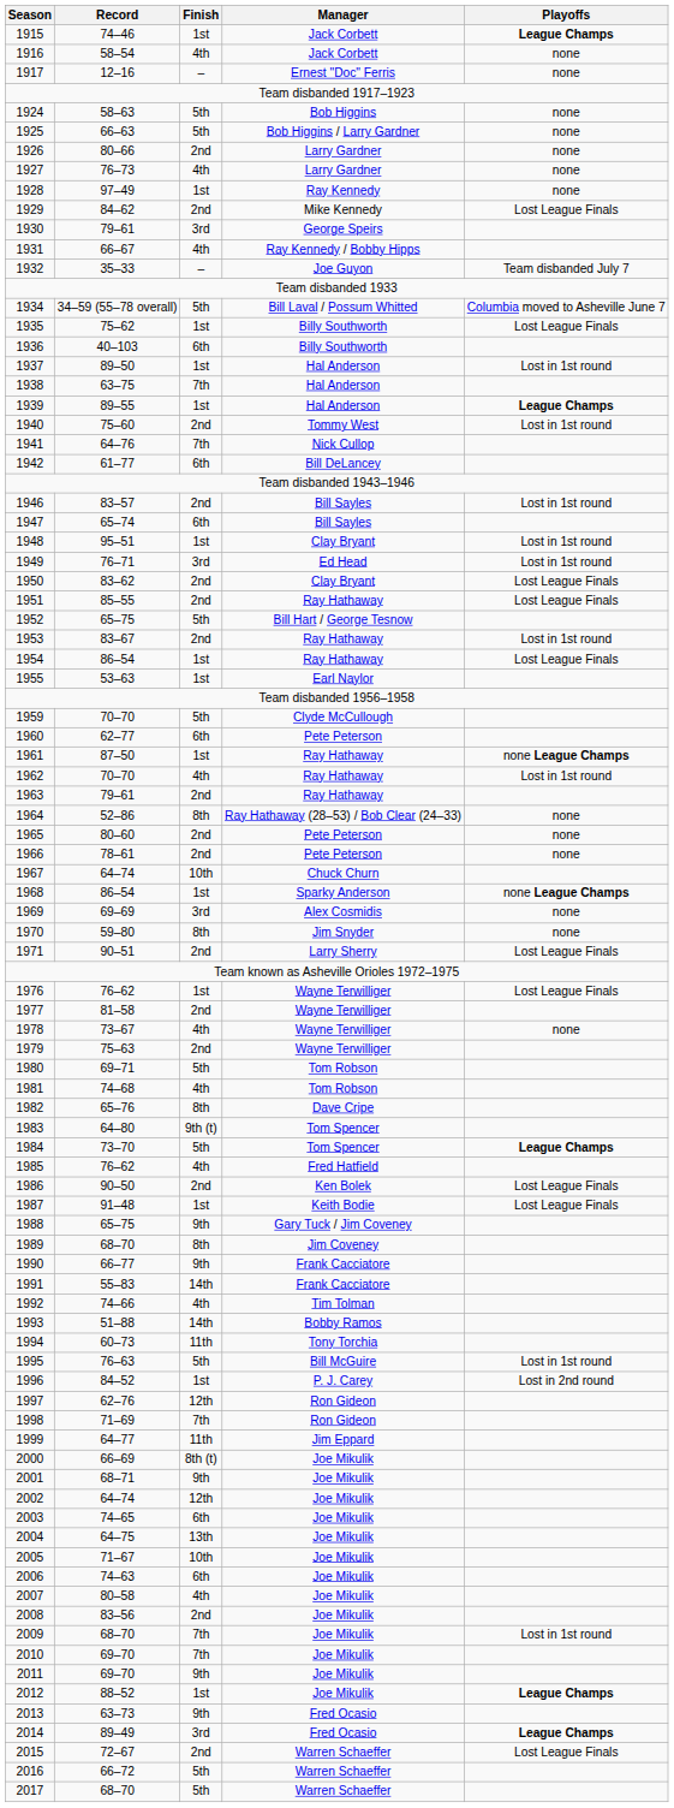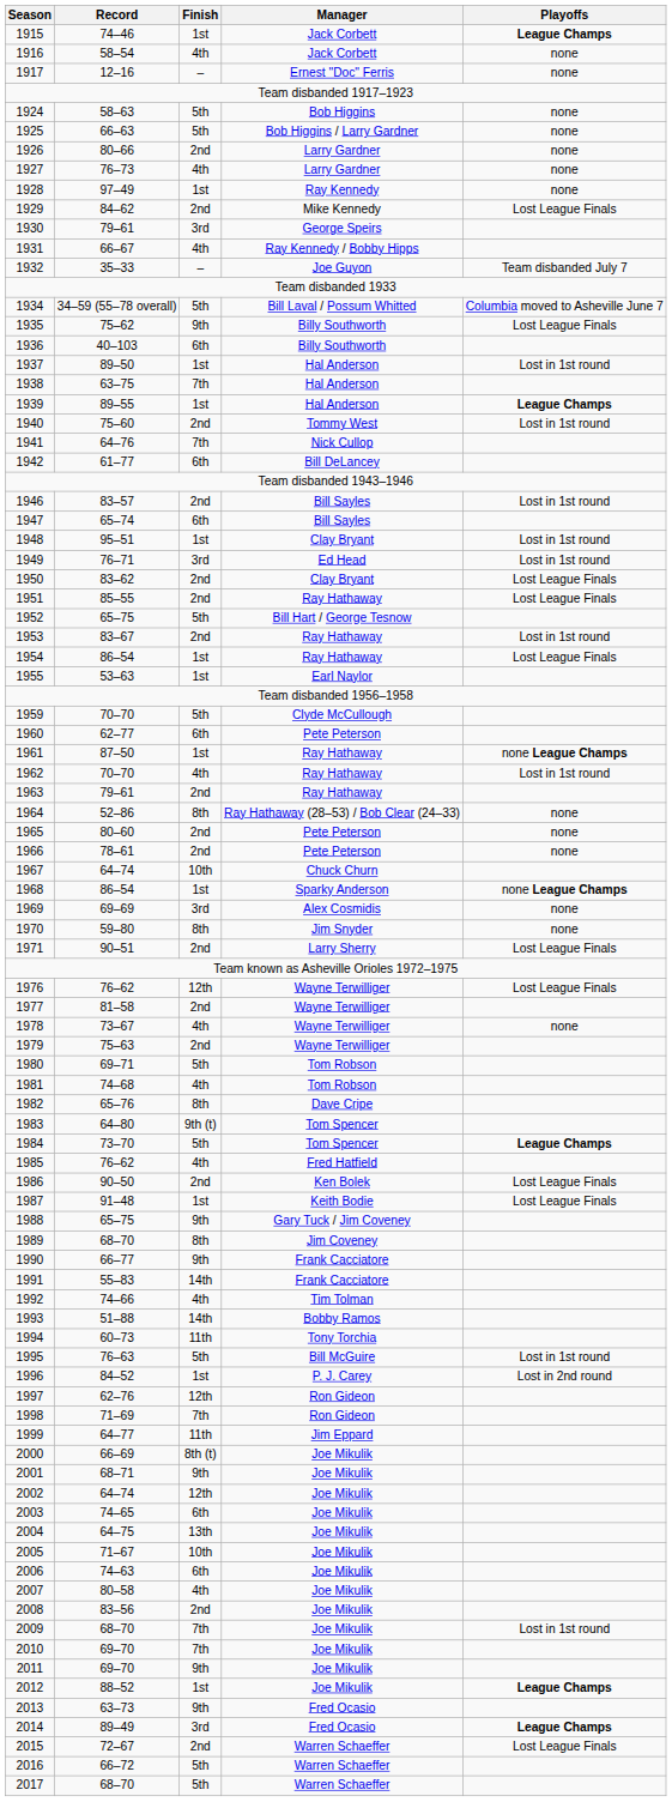 <table class="wikitable">
 <tr style="background: #F2F2F2;">
 <th>Season</th>
 <th>Record</th>
 <th>Finish</th>
 <th>Manager</th>
 <th>Playoffs</th>
 </tr>
 <tr align=center>
 <td>1915</td>
 <td>74–46</td>
 <td>1st</td>
 <td><a href='#'>Jack Corbett</a></td>
 <td><strong>League Champs</strong></td>
 </tr>
 <tr align=center>
 <td>1916</td>
 <td>58–54</td>
 <td>4th</td>
 <td><a href='#'>Jack Corbett</a></td>
 <td>none</td>
 </tr>
 <tr align=center>
 <td>1917</td>
 <td>12–16</td>
 <td>–</td>
 <td><a href='#'>Ernest "Doc" Ferris</a></td>
 <td>none</td>
 </tr>
 <tr>
 <td colspan="6" style="text-align:center;">Team disbanded 1917–1923</td>
 </tr>
 <tr align=center>
 <td>1924</td>
 <td>58–63</td>
 <td>5th</td>
 <td><a href='#'>Bob Higgins</a></td>
 <td>none</td>
 </tr>
 <tr align=center>
 <td>1925</td>
 <td>66–63</td>
 <td>5th</td>
 <td><a href='#'>Bob Higgins</a> / <a href='#'>Larry Gardner</a></td>
 <td>none</td>
 </tr>
 <tr align=center>
 <td>1926</td>
 <td>80–66</td>
 <td>2nd</td>
 <td><a href='#'>Larry Gardner</a></td>
 <td>none</td>
 </tr>
 <tr align=center>
 <td>1927</td>
 <td>76–73</td>
 <td>4th</td>
 <td><a href='#'>Larry Gardner</a></td>
 <td>none</td>
 </tr>
 <tr align=center>
 <td>1928</td>
 <td>97–49</td>
 <td>1st</td>
 <td><a href='#'>Ray Kennedy</a></td>
 <td>none</td>
 </tr>
 <tr align=center>
 <td>1929</td>
 <td>84–62</td>
 <td>2nd</td>
 <td>Mike Kennedy</td>
 <td>Lost League Finals</td>
 </tr>
 <tr align=center>
 <td>1930</td>
 <td>79–61</td>
 <td>3rd</td>
 <td><a href='#'>George Speirs</a></td>
 <td></td>
 </tr>
 <tr align=center>
 <td>1931</td>
 <td>66–67</td>
 <td>4th</td>
 <td><a href='#'>Ray Kennedy</a> / <a href='#'>Bobby Hipps</a></td>
 <td></td>
 </tr>
 <tr align=center>
 <td>1932</td>
 <td>35–33</td>
 <td>–</td>
 <td><a href='#'>Joe Guyon</a></td>
 <td>Team disbanded July 7</td>
 </tr>
 <tr>
 <td colspan="6" style="text-align:center;">Team disbanded 1933</td>
 </tr>
 <tr align=center>
 <td>1934</td>
 <td>34–59 (55–78 overall)</td>
 <td>5th</td>
 <td><a href='#'>Bill Laval</a> / <a href='#'>Possum Whitted</a></td>
 <td><a href='#'>Columbia</a> moved to Asheville June 7</td>
 </tr>
 <tr align=center>
 <td>1935</td>
 <td>75–62</td>
-<td>1st</td>
+<td>9th</td>
 <td><a href='#'>Billy Southworth</a></td>
 <td>Lost League Finals</td>
 </tr>
 <tr align=center>
 <td>1936</td>
 <td>40–103</td>
 <td>6th</td>
 <td><a href='#'>Billy Southworth</a></td>
 <td></td>
 </tr>
 <tr align=center>
 <td>1937</td>
 <td>89–50</td>
 <td>1st</td>
 <td><a href='#'>Hal Anderson</a></td>
 <td>Lost in 1st round</td>
 </tr>
 <tr align=center>
 <td>1938</td>
 <td>63–75</td>
 <td>7th</td>
 <td><a href='#'>Hal Anderson</a></td>
 <td></td>
 </tr>
 <tr align=center>
 <td>1939</td>
 <td>89–55</td>
 <td>1st</td>
 <td><a href='#'>Hal Anderson</a></td>
 <td><strong>League Champs</strong></td>
 </tr>
 <tr align=center>
 <td>1940</td>
 <td>75–60</td>
 <td>2nd</td>
 <td><a href='#'>Tommy West</a></td>
 <td>Lost in 1st round</td>
 </tr>
 <tr align=center>
 <td>1941</td>
 <td>64–76</td>
 <td>7th</td>
 <td><a href='#'>Nick Cullop</a></td>
 <td></td>
 </tr>
 <tr align=center>
 <td>1942</td>
 <td>61–77</td>
 <td>6th</td>
 <td><a href='#'>Bill DeLancey</a></td>
 <td></td>
 </tr>
 <tr>
 <td colspan="6" style="text-align:center;">Team disbanded 1943–1946</td>
 </tr>
 <tr align=center>
 <td>1946</td>
 <td>83–57</td>
 <td>2nd</td>
 <td><a href='#'>Bill Sayles</a></td>
 <td>Lost in 1st round</td>
 </tr>
 <tr align=center>
 <td>1947</td>
 <td>65–74</td>
 <td>6th</td>
 <td><a href='#'>Bill Sayles</a></td>
 <td></td>
 </tr>
 <tr align=center>
 <td>1948</td>
 <td>95–51</td>
 <td>1st</td>
 <td><a href='#'>Clay Bryant</a></td>
 <td>Lost in 1st round</td>
 </tr>
 <tr align=center>
 <td>1949</td>
 <td>76–71</td>
 <td>3rd</td>
 <td><a href='#'>Ed Head</a></td>
 <td>Lost in 1st round</td>
 </tr>
 <tr align=center>
 <td>1950</td>
 <td>83–62</td>
 <td>2nd</td>
 <td><a href='#'>Clay Bryant</a></td>
 <td>Lost League Finals</td>
 </tr>
 <tr align=center>
 <td>1951</td>
 <td>85–55</td>
 <td>2nd</td>
 <td><a href='#'>Ray Hathaway</a></td>
 <td>Lost League Finals</td>
 </tr>
 <tr align=center>
 <td>1952</td>
 <td>65–75</td>
 <td>5th</td>
 <td><a href='#'>Bill Hart</a> / <a href='#'>George Tesnow</a></td>
 <td></td>
 </tr>
 <tr align=center>
 <td>1953</td>
 <td>83–67</td>
 <td>2nd</td>
 <td><a href='#'>Ray Hathaway</a></td>
 <td>Lost in 1st round</td>
 </tr>
 <tr align=center>
 <td>1954</td>
 <td>86–54</td>
 <td>1st</td>
 <td><a href='#'>Ray Hathaway</a></td>
 <td>Lost League Finals</td>
 </tr>
 <tr align=center>
 <td>1955</td>
 <td>53–63</td>
 <td>1st</td>
 <td><a href='#'>Earl Naylor</a></td>
 <td></td>
 </tr>
 <tr>
 <td colspan="6" style="text-align:center;">Team disbanded 1956–1958</td>
 </tr>
 <tr align=center>
 <td>1959</td>
 <td>70–70</td>
 <td>5th</td>
 <td><a href='#'>Clyde McCullough</a></td>
 <td></td>
 </tr>
 <tr align=center>
 <td>1960</td>
 <td>62–77</td>
 <td>6th</td>
 <td><a href='#'>Pete Peterson</a></td>
 <td></td>
 </tr>
 <tr align=center>
 <td>1961</td>
 <td>87–50</td>
 <td>1st</td>
 <td><a href='#'>Ray Hathaway</a></td>
 <td>none <strong>League Champs</strong></td>
 </tr>
 <tr align=center>
 <td>1962</td>
 <td>70–70</td>
 <td>4th</td>
 <td><a href='#'>Ray Hathaway</a></td>
 <td>Lost in 1st round</td>
 </tr>
 <tr align=center>
 <td>1963</td>
 <td>79–61</td>
 <td>2nd</td>
 <td><a href='#'>Ray Hathaway</a></td>
 <td></td>
 </tr>
 <tr align=center>
 <td>1964</td>
 <td>52–86</td>
 <td>8th</td>
 <td><a href='#'>Ray Hathaway</a> (28–53) / <a href='#'>Bob Clear</a> (24–33)</td>
 <td>none</td>
 </tr>
 <tr align=center>
 <td>1965</td>
 <td>80–60</td>
 <td>2nd</td>
 <td><a href='#'>Pete Peterson</a></td>
 <td>none</td>
 </tr>
 <tr align=center>
 <td>1966</td>
 <td>78–61</td>
 <td>2nd</td>
 <td><a href='#'>Pete Peterson</a></td>
 <td>none</td>
 </tr>
 <tr align=center>
 <td>1967</td>
 <td>64–74</td>
 <td>10th</td>
 <td><a href='#'>Chuck Churn</a></td>
 <td></td>
 </tr>
 <tr align=center>
 <td>1968</td>
 <td>86–54</td>
 <td>1st</td>
 <td><a href='#'>Sparky Anderson</a></td>
 <td>none <strong>League Champs</strong></td>
 </tr>
 <tr align=center>
 <td>1969</td>
 <td>69–69</td>
 <td>3rd</td>
 <td><a href='#'>Alex Cosmidis</a></td>
 <td>none</td>
 </tr>
 <tr align=center>
 <td>1970</td>
 <td>59–80</td>
 <td>8th</td>
 <td><a href='#'>Jim Snyder</a></td>
 <td>none</td>
 </tr>
 <tr align=center>
 <td>1971</td>
 <td>90–51</td>
 <td>2nd</td>
 <td><a href='#'>Larry Sherry</a></td>
 <td>Lost League Finals</td>
 </tr>
 <tr>
 <td colspan="6" style="text-align:center;">Team known as Asheville Orioles 1972–1975</td>
 </tr>
 <tr align=center>
 <td>1976</td>
 <td>76–62</td>
-<td>1st</td>
+<td>12th</td>
 <td><a href='#'>Wayne Terwilliger</a></td>
 <td>Lost League Finals</td>
 </tr>
 <tr align=center>
 <td>1977</td>
 <td>81–58</td>
 <td>2nd</td>
 <td><a href='#'>Wayne Terwilliger</a></td>
 <td></td>
 </tr>
 <tr align=center>
 <td>1978</td>
 <td>73–67</td>
 <td>4th</td>
 <td><a href='#'>Wayne Terwilliger</a></td>
 <td>none</td>
 </tr>
 <tr align=center>
 <td>1979</td>
 <td>75–63</td>
 <td>2nd</td>
 <td><a href='#'>Wayne Terwilliger</a></td>
 <td></td>
 </tr>
 <tr align=center>
 <td>1980</td>
 <td>69–71</td>
 <td>5th</td>
 <td><a href='#'>Tom Robson</a></td>
 <td></td>
 </tr>
 <tr align=center>
 <td>1981</td>
 <td>74–68</td>
 <td>4th</td>
 <td><a href='#'>Tom Robson</a></td>
 <td></td>
 </tr>
 <tr align=center>
 <td>1982</td>
 <td>65–76</td>
 <td>8th</td>
 <td><a href='#'>Dave Cripe</a></td>
 <td></td>
 </tr>
 <tr align=center>
 <td>1983</td>
 <td>64–80</td>
 <td>9th (t)</td>
 <td><a href='#'>Tom Spencer</a></td>
 <td></td>
 </tr>
 <tr align=center>
 <td>1984</td>
 <td>73–70</td>
 <td>5th</td>
 <td><a href='#'>Tom Spencer</a></td>
 <td><strong>League Champs</strong></td>
 </tr>
 <tr align=center>
 <td>1985</td>
 <td>76–62</td>
 <td>4th</td>
 <td><a href='#'>Fred Hatfield</a></td>
 <td></td>
 </tr>
 <tr align=center>
 <td>1986</td>
 <td>90–50</td>
 <td>2nd</td>
 <td><a href='#'>Ken Bolek</a></td>
 <td>Lost League Finals</td>
 </tr>
 <tr align=center>
 <td>1987</td>
 <td>91–48</td>
 <td>1st</td>
 <td><a href='#'>Keith Bodie</a></td>
 <td>Lost League Finals</td>
 </tr>
 <tr align=center>
 <td>1988</td>
 <td>65–75</td>
 <td>9th</td>
 <td><a href='#'>Gary Tuck</a> / <a href='#'>Jim Coveney</a></td>
 <td></td>
 </tr>
 <tr align=center>
 <td>1989</td>
 <td>68–70</td>
 <td>8th</td>
 <td><a href='#'>Jim Coveney</a></td>
 <td></td>
 </tr>
 <tr align=center>
 <td>1990</td>
 <td>66–77</td>
 <td>9th</td>
 <td><a href='#'>Frank Cacciatore</a></td>
 <td></td>
 </tr>
 <tr align=center>
 <td>1991</td>
 <td>55–83</td>
 <td>14th</td>
 <td><a href='#'>Frank Cacciatore</a></td>
 <td></td>
 </tr>
 <tr align=center>
 <td>1992</td>
 <td>74–66</td>
 <td>4th</td>
 <td><a href='#'>Tim Tolman</a></td>
 <td></td>
 </tr>
 <tr align=center>
 <td>1993</td>
 <td>51–88</td>
 <td>14th</td>
 <td><a href='#'>Bobby Ramos</a></td>
 <td></td>
 </tr>
 <tr align=center>
 <td>1994</td>
 <td>60–73</td>
 <td>11th</td>
 <td><a href='#'>Tony Torchia</a></td>
 <td></td>
 </tr>
 <tr align=center>
 <td>1995</td>
 <td>76–63</td>
 <td>5th</td>
 <td><a href='#'>Bill McGuire</a></td>
 <td>Lost in 1st round</td>
 </tr>
 <tr align=center>
 <td>1996</td>
 <td>84–52</td>
 <td>1st</td>
 <td><a href='#'>P. J. Carey</a></td>
 <td>Lost in 2nd round</td>
 </tr>
 <tr align=center>
 <td>1997</td>
 <td>62–76</td>
 <td>12th</td>
 <td><a href='#'>Ron Gideon</a></td>
 <td></td>
 </tr>
 <tr align=center>
 <td>1998</td>
 <td>71–69</td>
 <td>7th</td>
 <td><a href='#'>Ron Gideon</a></td>
 <td></td>
 </tr>
 <tr align=center>
 <td>1999</td>
 <td>64–77</td>
 <td>11th</td>
 <td><a href='#'>Jim Eppard</a></td>
 <td></td>
 </tr>
 <tr align=center>
 <td>2000</td>
 <td>66–69</td>
 <td>8th (t)</td>
 <td><a href='#'>Joe Mikulik</a></td>
 <td></td>
 </tr>
 <tr align=center>
 <td>2001</td>
 <td>68–71</td>
 <td>9th</td>
 <td><a href='#'>Joe Mikulik</a></td>
 <td></td>
 </tr>
 <tr align=center>
 <td>2002</td>
 <td>64–74</td>
 <td>12th</td>
 <td><a href='#'>Joe Mikulik</a></td>
 <td></td>
 </tr>
 <tr align=center>
 <td>2003</td>
 <td>74–65</td>
 <td>6th</td>
 <td><a href='#'>Joe Mikulik</a></td>
 <td></td>
 </tr>
 <tr align=center>
 <td>2004</td>
 <td>64–75</td>
 <td>13th</td>
 <td><a href='#'>Joe Mikulik</a></td>
 <td></td>
 </tr>
 <tr align=center>
 <td>2005</td>
 <td>71–67</td>
 <td>10th</td>
 <td><a href='#'>Joe Mikulik</a></td>
 <td></td>
 </tr>
 <tr align=center>
 <td>2006</td>
 <td>74–63</td>
 <td>6th</td>
 <td><a href='#'>Joe Mikulik</a></td>
 <td></td>
 </tr>
 <tr align=center>
 <td>2007</td>
 <td>80–58</td>
 <td>4th</td>
 <td><a href='#'>Joe Mikulik</a></td>
 <td></td>
 </tr>
 <tr style="text-align:center;">
 <td>2008</td>
 <td>83–56</td>
 <td>2nd</td>
 <td><a href='#'>Joe Mikulik</a></td>
 <td></td>
 </tr>
 <tr style="text-align:center;">
 <td>2009</td>
 <td>68–70</td>
 <td>7th</td>
 <td><a href='#'>Joe Mikulik</a></td>
 <td>Lost in 1st round</td>
 </tr>
 <tr style="text-align:center;">
 <td>2010</td>
 <td>69–70</td>
 <td>7th</td>
 <td><a href='#'>Joe Mikulik</a></td>
 <td></td>
 </tr>
 <tr style="text-align:center;">
 <td>2011</td>
 <td>69–70</td>
 <td>9th</td>
 <td><a href='#'>Joe Mikulik</a></td>
 <td></td>
 </tr>
 <tr style="text-align:center;">
 <td>2012</td>
 <td>88–52</td>
 <td>1st</td>
 <td><a href='#'>Joe Mikulik</a></td>
 <td><strong>League Champs</strong></td>
 </tr>
 <tr style="text-align:center;">
 <td>2013</td>
 <td>63–73</td>
 <td>9th</td>
 <td><a href='#'>Fred Ocasio</a></td>
 <td></td>
 </tr>
 <tr style="text-align:center;">
 <td>2014</td>
 <td>89–49</td>
 <td>3rd</td>
 <td><a href='#'>Fred Ocasio</a></td>
 <td><strong>League Champs</strong></td>
 </tr>
 <tr style="text-align:center;">
 <td>2015</td>
 <td>72–67</td>
 <td>2nd</td>
 <td><a href='#'>Warren Schaeffer</a></td>
 <td>Lost League Finals</td>
 </tr>
 <tr style="text-align:center;">
 <td>2016</td>
 <td>66–72</td>
 <td>5th</td>
 <td><a href='#'>Warren Schaeffer</a></td>
 <td></td>
 </tr>
 <tr style="text-align:center;">
 <td>2017</td>
 <td>68–70</td>
 <td>5th</td>
 <td><a href='#'>Warren Schaeffer</a></td>
 <td></td>
 </tr>
 </table>
